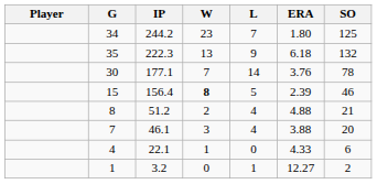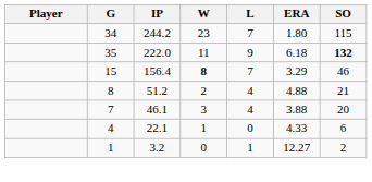 <table class="wikitable sortable">
 <tr>
 <th bgcolor="#DDDDFF" width="16%">Player</th>
 <th bgcolor="#DDDDFF" width="9%">G</th>
 <th bgcolor="#DDDDFF" width="9%">IP</th>
 <th bgcolor="#DDDDFF" width="9%">W</th>
 <th bgcolor="#DDDDFF" width="9%">L</th>
 <th bgcolor="#DDDDFF" width="9%">ERA</th>
 <th bgcolor="#DDDDFF" width="9%">SO</th>
 </tr>
 <tr align="center">
 <td></td>
 <td>34</td>
 <td>244.2</td>
 <td>23</td>
 <td>7</td>
 <td>1.80</td>
-<td>125</td>
+<td>115</td>
 </tr>
 <tr align="center">
 <td></td>
 <td>35</td>
-<td>222.3</td>
-<td>13</td>
+<td>222.0</td>
+<td>11</td>
 <td>9</td>
 <td>6.18</td>
-<td>132</td>
-</tr>
-<tr align="center">
-<td></td>
-<td>30</td>
-<td>177.1</td>
-<td>7</td>
-<td>14</td>
-<td>3.76</td>
-<td>78</td>
+<td><strong>132</strong></td>
 </tr>
 <tr align="center">
 <td></td>
 <td>15</td>
 <td>156.4</td>
 <td><strong>8</strong></td>
-<td>5</td>
-<td>2.39</td>
+<td>7</td>
+<td>3.29</td>
 <td>46</td>
 </tr>
 <tr align="center">
 <td></td>
 <td>8</td>
 <td>51.2</td>
 <td>2</td>
 <td>4</td>
 <td>4.88</td>
 <td>21</td>
 </tr>
 <tr align="center">
 <td></td>
 <td>7</td>
 <td>46.1</td>
 <td>3</td>
 <td>4</td>
 <td>3.88</td>
 <td>20</td>
 </tr>
 <tr align=center>
 <td></td>
 <td>4</td>
 <td>22.1</td>
 <td>1</td>
 <td>0</td>
 <td>4.33</td>
 <td>6</td>
 </tr>
 <tr align="center">
 <td></td>
 <td>1</td>
 <td>3.2</td>
 <td>0</td>
 <td>1</td>
 <td>12.27</td>
 <td>2</td>
 </tr>
 </table>
